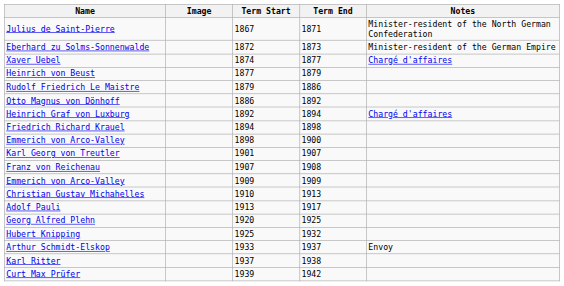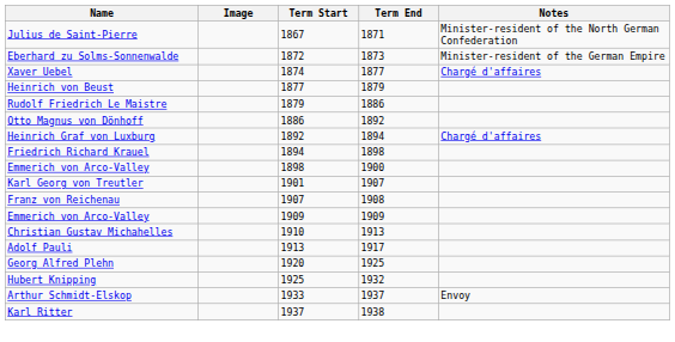 <table class="wikitable">
 <tr class="hintergrundfarbe5">
 <th width="250">Name</th>
 <th width="100">Image</th>
 <th width="100">Term Start</th>
 <th width="100">Term End</th>
 <th width="300">Notes</th>
 </tr>
 <tr>
 <td><a href='#'>Julius de Saint-Pierre</a></td>
 <td></td>
 <td>1867</td>
 <td>1871</td>
 <td>Minister-resident of the North German Confederation</td>
 </tr>
 <tr>
 <td><a href='#'>Eberhard zu Solms-Sonnenwalde</a></td>
 <td></td>
 <td>1872</td>
 <td>1873</td>
 <td>Minister-resident of the German Empire</td>
 </tr>
 <tr>
 <td><a href='#'>Xaver Uebel</a></td>
 <td></td>
 <td>1874</td>
 <td>1877</td>
 <td><a href='#'>Chargé d'affaires</a></td>
 </tr>
 <tr>
 <td><a href='#'>Heinrich von Beust</a></td>
 <td></td>
 <td>1877</td>
 <td>1879</td>
 <td></td>
 </tr>
 <tr>
 <td><a href='#'>Rudolf Friedrich Le Maistre</a></td>
 <td></td>
 <td>1879</td>
 <td>1886</td>
 <td></td>
 </tr>
 <tr>
 <td><a href='#'>Otto Magnus von Dönhoff</a></td>
 <td></td>
 <td>1886</td>
 <td>1892</td>
 <td></td>
 </tr>
 <tr>
 <td><a href='#'>Heinrich Graf von Luxburg</a></td>
 <td></td>
 <td>1892</td>
 <td>1894</td>
 <td><a href='#'>Chargé d'affaires</a></td>
 </tr>
 <tr>
 <td><a href='#'>Friedrich Richard Krauel</a></td>
 <td></td>
 <td>1894</td>
 <td>1898</td>
 <td></td>
 </tr>
 <tr>
 <td><a href='#'>Emmerich von Arco-Valley</a></td>
 <td></td>
 <td>1898</td>
 <td>1900</td>
 <td></td>
 </tr>
 <tr>
 <td><a href='#'>Karl Georg von Treutler</a></td>
 <td></td>
 <td>1901</td>
 <td>1907</td>
 <td></td>
 </tr>
 <tr>
 <td><a href='#'>Franz von Reichenau</a></td>
 <td></td>
 <td>1907</td>
 <td>1908</td>
 <td></td>
 </tr>
 <tr>
 <td><a href='#'>Emmerich von Arco-Valley</a></td>
 <td></td>
 <td>1909</td>
 <td>1909</td>
 <td></td>
 </tr>
 <tr>
 <td><a href='#'>Christian Gustav Michahelles</a></td>
 <td></td>
 <td>1910</td>
 <td>1913</td>
 <td></td>
 </tr>
 <tr>
 <td><a href='#'>Adolf Pauli</a></td>
 <td></td>
 <td>1913</td>
 <td>1917</td>
 <td></td>
 </tr>
 <tr>
 <td><a href='#'>Georg Alfred Plehn</a></td>
 <td></td>
 <td>1920</td>
 <td>1925</td>
 <td></td>
 </tr>
 <tr>
 <td><a href='#'>Hubert Knipping</a></td>
 <td></td>
 <td>1925</td>
 <td>1932</td>
 <td></td>
 </tr>
 <tr>
 <td><a href='#'>Arthur Schmidt-Elskop</a></td>
 <td></td>
 <td>1933</td>
 <td>1937</td>
 <td>Envoy</td>
 </tr>
 <tr>
 <td><a href='#'>Karl Ritter</a></td>
 <td></td>
 <td>1937</td>
 <td>1938</td>
 <td></td>
 </tr>
-<tr>
-<td><a href='#'>Curt Max Prüfer</a></td>
-<td></td>
-<td>1939</td>
-<td>1942</td>
-<td></td>
-</tr>
 </table>
